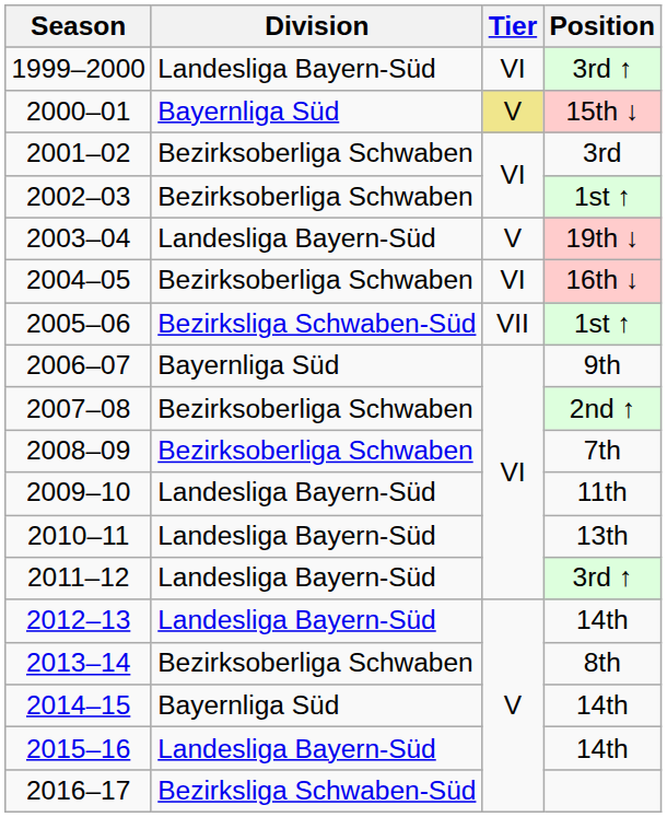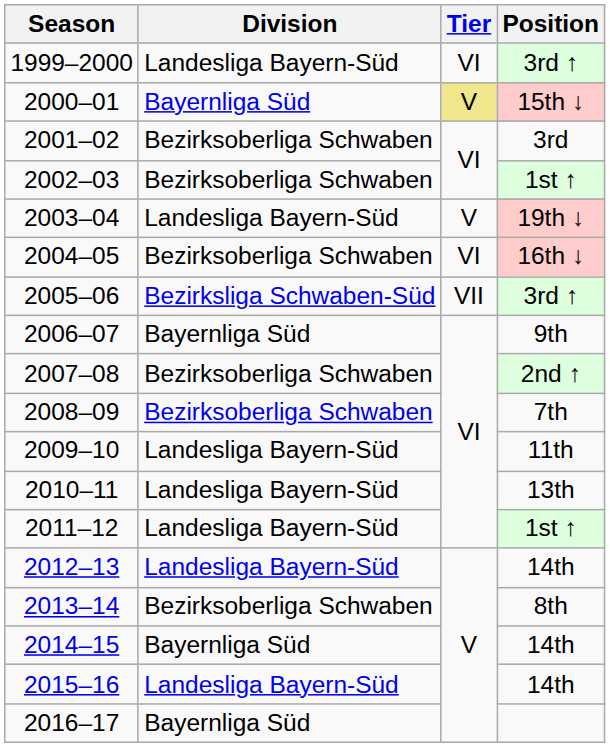 <table class="wikitable">
 <tr>
 <th>Season</th>
 <th>Division</th>
 <th><a href='#'>Tier</a></th>
 <th>Position</th>
 </tr>
 <tr align="center">
 <td>1999–2000</td>
 <td align="left">Landesliga Bayern-Süd</td>
 <td>VI</td>
 <td style="background:#ddffdd">3rd ↑</td>
 </tr>
 <tr align="center">
 <td>2000–01</td>
 <td align="left"><a href='#'>Bayernliga Süd</a></td>
 <td style="background: khaki;">V</td>
 <td style="background:#ffcccc">15th ↓</td>
 </tr>
 <tr align="center">
 <td>2001–02</td>
 <td align="left">Bezirksoberliga Schwaben</td>
 <td rowspan=2>VI</td>
 <td>3rd</td>
 </tr>
 <tr align="center">
 <td>2002–03</td>
 <td align="left">Bezirksoberliga Schwaben</td>
 <td style="background:#ddffdd">1st ↑</td>
 </tr>
 <tr align="center">
 <td>2003–04</td>
 <td align="left">Landesliga Bayern-Süd</td>
 <td>V</td>
 <td style="background:#ffcccc">19th ↓</td>
 </tr>
 <tr align="center">
 <td>2004–05</td>
 <td align="left">Bezirksoberliga Schwaben</td>
 <td>VI</td>
 <td style="background:#ffcccc">16th ↓</td>
 </tr>
 <tr align="center">
 <td>2005–06</td>
 <td align="left"><a href='#'>Bezirksliga Schwaben-Süd</a></td>
 <td>VII</td>
-<td style="background:#ddffdd">1st ↑</td>
+<td style="background:#ddffdd">3rd ↑</td>
 </tr>
 <tr align="center">
 <td>2006–07</td>
 <td align="left">Bayernliga Süd</td>
 <td rowspan=6>VI</td>
 <td>9th</td>
 </tr>
 <tr align="center">
 <td>2007–08</td>
 <td align="left">Bezirksoberliga Schwaben</td>
 <td style="background:#ddffdd">2nd ↑</td>
 </tr>
 <tr align="center">
 <td>2008–09</td>
 <td align="left"><a href='#'>Bezirksoberliga Schwaben</a></td>
 <td>7th</td>
 </tr>
 <tr align="center">
 <td>2009–10</td>
 <td align="left">Landesliga Bayern-Süd</td>
 <td>11th</td>
 </tr>
 <tr align="center">
 <td>2010–11</td>
 <td align="left">Landesliga Bayern-Süd</td>
 <td>13th</td>
 </tr>
 <tr align="center">
 <td>2011–12</td>
 <td align="left">Landesliga Bayern-Süd</td>
-<td style="background:#ddffdd">3rd ↑</td>
+<td style="background:#ddffdd">1st ↑</td>
 </tr>
 <tr align="center">
 <td><a href='#'>2012–13</a></td>
 <td align="left"><a href='#'>Landesliga Bayern-Süd</a></td>
 <td rowspan=5>V</td>
 <td>14th</td>
 </tr>
 <tr align="center">
 <td><a href='#'>2013–14</a></td>
 <td align="left">Bezirksoberliga Schwaben</td>
 <td>8th</td>
 </tr>
 <tr align="center">
 <td><a href='#'>2014–15</a></td>
 <td align="left">Bayernliga Süd</td>
 <td>14th</td>
 </tr>
 <tr align="center">
 <td><a href='#'>2015–16</a></td>
 <td align="left"><a href='#'>Landesliga Bayern-Süd</a></td>
 <td>14th</td>
 </tr>
 <tr align="center">
 <td>2016–17</td>
-<td align="left"><a href='#'>Bezirksliga Schwaben-Süd</a></td>
+<td align="left">Bayernliga Süd</td>
 <td></td>
 </tr>
 </table>
